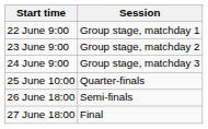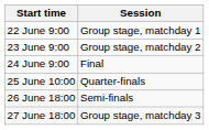 <table class="wikitable">
 <tr>
 <th>Start time</th>
 <th>Session</th>
 </tr>
 <tr>
 <td>22 June 9:00</td>
 <td>Group stage, matchday 1</td>
 </tr>
 <tr>
 <td>23 June 9:00</td>
 <td>Group stage, matchday 2</td>
 </tr>
 <tr>
 <td>24 June 9:00</td>
-<td>Group stage, matchday 3</td>
+<td>Final</td>
 </tr>
 <tr>
 <td>25 June 10:00</td>
 <td>Quarter-finals</td>
 </tr>
 <tr>
 <td>26 June 18:00</td>
 <td>Semi-finals</td>
 </tr>
 <tr>
 <td>27 June 18:00</td>
-<td>Final</td>
+<td>Group stage, matchday 3</td>
 </tr>
 </table>
